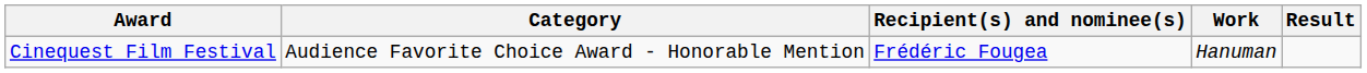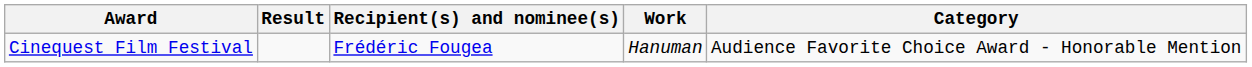 <table class="wikitable sortable">
 <tr>
 <th>Award</th>
-<th>Category</th>
+<th>Result</th>
 <th>Recipient(s) and nominee(s)</th>
 <th>Work</th>
-<th>Result</th>
+<th>Category</th>
 </tr>
 <tr>
 <td><a href='#'>Cinequest Film Festival</a></td>
-<td>Audience Favorite Choice Award - Honorable Mention</td>
+<td></td>
 <td><a href='#'>Frédéric Fougea</a></td>
 <td><em>Hanuman</em></td>
-<td></td>
+<td>Audience Favorite Choice Award - Honorable Mention</td>
 </tr>
 </table>
